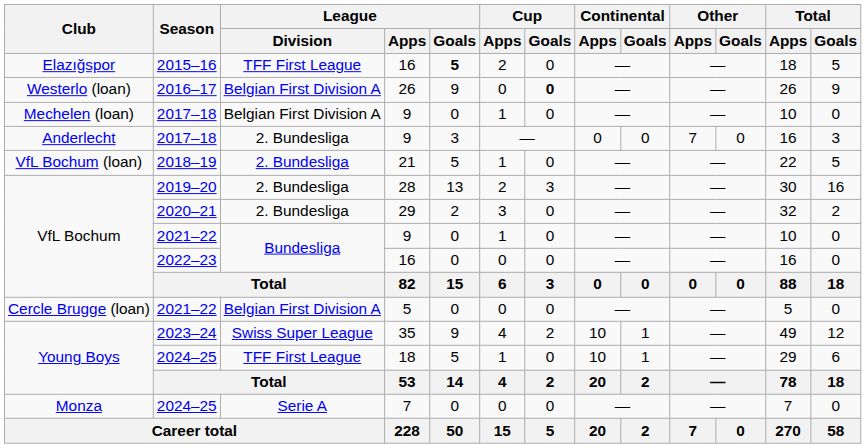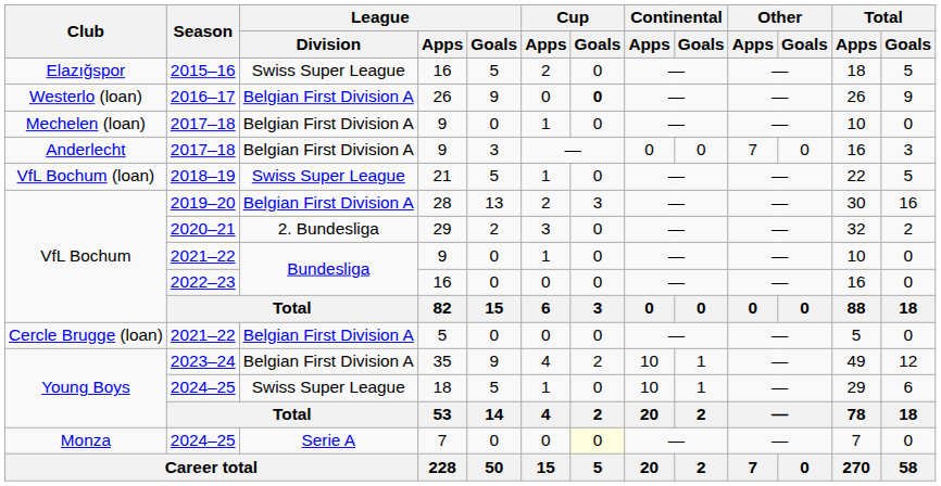 <table class=wikitable style="text-align: center;">
 <tr>
 <th rowspan="2">Club</th>
 <th rowspan="2">Season</th>
 <th colspan="3">League</th>
 <th colspan="2">Cup</th>
 <th colspan="2">Continental</th>
 <th colspan="2">Other</th>
 <th colspan="2">Total</th>
 </tr>
 <tr>
 <th>Division</th>
 <th>Apps</th>
 <th>Goals</th>
 <th>Apps</th>
 <th>Goals</th>
 <th>Apps</th>
 <th>Goals</th>
 <th>Apps</th>
 <th>Goals</th>
 <th>Apps</th>
 <th>Goals</th>
 </tr>
 <tr>
 <td><a href='#'>Elazığspor</a></td>
 <td><a href='#'>2015–16</a></td>
-<td><a href='#'>TFF First League</a></td>
+<td>Swiss Super League</td>
 <td>16</td>
-<td><strong>5</strong></td>
+<td>5</td>
 <td>2</td>
 <td>0</td>
 <td colspan="2">—</td>
 <td colspan="2">—</td>
 <td>18</td>
 <td>5</td>
 </tr>
 <tr>
 <td><a href='#'>Westerlo</a> (loan)</td>
 <td><a href='#'>2016–17</a></td>
 <td><a href='#'>Belgian First Division A</a></td>
 <td>26</td>
 <td>9</td>
 <td>0</td>
 <td><strong>0</strong></td>
 <td colspan="2">—</td>
 <td colspan="2">—</td>
 <td>26</td>
 <td>9</td>
 </tr>
 <tr>
 <td><a href='#'>Mechelen</a> (loan)</td>
 <td><a href='#'>2017–18</a></td>
 <td>Belgian First Division A</td>
 <td>9</td>
 <td>0</td>
 <td>1</td>
 <td>0</td>
 <td colspan="2">—</td>
 <td colspan="2">—</td>
 <td>10</td>
 <td>0</td>
 </tr>
 <tr>
 <td><a href='#'>Anderlecht</a></td>
 <td><a href='#'>2017–18</a></td>
-<td>2. Bundesliga</td>
+<td>Belgian First Division A</td>
 <td>9</td>
 <td>3</td>
 <td colspan="2">—</td>
 <td>0</td>
 <td>0</td>
 <td>7</td>
 <td>0</td>
 <td>16</td>
 <td>3</td>
 </tr>
 <tr>
 <td><a href='#'>VfL Bochum</a> (loan)</td>
 <td><a href='#'>2018–19</a></td>
-<td><a href='#'>2. Bundesliga</a></td>
+<td><a href='#'>Swiss Super League</a></td>
 <td>21</td>
 <td>5</td>
 <td>1</td>
 <td>0</td>
 <td colspan="2">—</td>
 <td colspan="2">—</td>
 <td>22</td>
 <td>5</td>
 </tr>
 <tr>
 <td rowspan="5">VfL Bochum</td>
 <td><a href='#'>2019–20</a></td>
-<td>2. Bundesliga</td>
+<td><a href='#'>Belgian First Division A</a></td>
 <td>28</td>
 <td>13</td>
 <td>2</td>
 <td>3</td>
 <td colspan="2">—</td>
 <td colspan="2">—</td>
 <td>30</td>
 <td>16</td>
 </tr>
 <tr>
 <td><a href='#'>2020–21</a></td>
 <td>2. Bundesliga</td>
 <td>29</td>
 <td>2</td>
 <td>3</td>
 <td>0</td>
 <td colspan="2">—</td>
 <td colspan="2">—</td>
 <td>32</td>
 <td>2</td>
 </tr>
 <tr>
 <td><a href='#'>2021–22</a></td>
 <td rowspan="2"><a href='#'>Bundesliga</a></td>
 <td>9</td>
 <td>0</td>
 <td>1</td>
 <td>0</td>
 <td colspan="2">—</td>
 <td colspan="2">—</td>
 <td>10</td>
 <td>0</td>
 </tr>
 <tr>
 <td><a href='#'>2022–23</a></td>
 <td>16</td>
 <td>0</td>
 <td>0</td>
 <td>0</td>
 <td colspan="2">—</td>
 <td colspan="2">—</td>
 <td>16</td>
 <td>0</td>
 </tr>
 <tr>
 <th colspan="2">Total</th>
 <th>82</th>
 <th>15</th>
 <th>6</th>
 <th>3</th>
 <th>0</th>
 <th>0</th>
 <th>0</th>
 <th>0</th>
 <th>88</th>
 <th>18</th>
 </tr>
 <tr>
 <td><a href='#'>Cercle Brugge</a> (loan)</td>
 <td><a href='#'>2021–22</a></td>
 <td><a href='#'>Belgian First Division A</a></td>
 <td>5</td>
 <td>0</td>
 <td>0</td>
 <td>0</td>
 <td colspan="2">—</td>
 <td colspan="2">—</td>
 <td>5</td>
 <td>0</td>
 </tr>
 <tr>
 <td rowspan="3"><a href='#'>Young Boys</a></td>
 <td><a href='#'>2023–24</a></td>
-<td><a href='#'>Swiss Super League</a></td>
+<td>Belgian First Division A</td>
 <td>35</td>
 <td>9</td>
 <td>4</td>
 <td>2</td>
 <td>10</td>
 <td>1</td>
 <td colspan="2">—</td>
 <td>49</td>
 <td>12</td>
 </tr>
 <tr>
 <td><a href='#'>2024–25</a></td>
-<td><a href='#'>TFF First League</a></td>
+<td>Swiss Super League</td>
 <td>18</td>
 <td>5</td>
 <td>1</td>
 <td>0</td>
 <td>10</td>
 <td>1</td>
 <td colspan="2">—</td>
 <td>29</td>
 <td>6</td>
 </tr>
 <tr>
 <th colspan="2">Total</th>
 <th>53</th>
 <th>14</th>
 <th>4</th>
 <th>2</th>
 <th>20</th>
 <th>2</th>
 <th colspan="2">—</th>
 <th>78</th>
 <th>18</th>
 </tr>
 <tr>
 <td><a href='#'>Monza</a></td>
 <td><a href='#'>2024–25</a></td>
 <td><a href='#'>Serie A</a></td>
 <td>7</td>
 <td>0</td>
 <td>0</td>
-<td>0</td>
+<td style="background: lightyellow;">0</td>
 <td colspan="2">—</td>
 <td colspan="2">—</td>
 <td>7</td>
 <td>0</td>
 </tr>
 <tr>
 <th colspan="3">Career total</th>
 <th>228</th>
 <th>50</th>
 <th>15</th>
 <th>5</th>
 <th>20</th>
 <th>2</th>
 <th>7</th>
 <th>0</th>
 <th>270</th>
 <th>58</th>
 </tr>
 </table>
